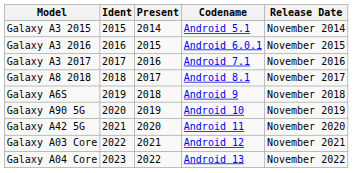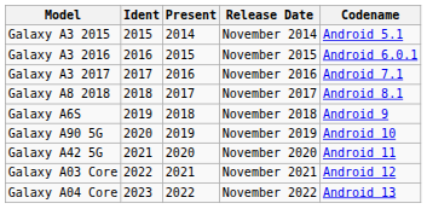 <table class="wikitable">
 <tr>
 <th>Model</th>
 <th>Ident</th>
 <th>Present</th>
+<th>Release Date</th>
 <th>Codename</th>
-<th>Release Date</th>
 </tr>
 <tr>
 <td>Galaxy A3 2015</td>
 <td>2015</td>
 <td>2014</td>
+<td>November 2014</td>
 <td><a href='#'>Android 5.1</a></td>
-<td>November 2014</td>
 </tr>
 <tr>
 <td>Galaxy A3 2016</td>
 <td>2016</td>
 <td>2015</td>
+<td>November 2015</td>
 <td><a href='#'>Android 6.0.1</a></td>
-<td>November 2015</td>
 </tr>
 <tr>
 <td>Galaxy A3 2017</td>
 <td>2017</td>
 <td>2016</td>
+<td>November 2016</td>
 <td><a href='#'>Android 7.1</a></td>
-<td>November 2016</td>
 </tr>
 <tr>
 <td>Galaxy A8 2018</td>
 <td>2018</td>
 <td>2017</td>
+<td>November 2017</td>
 <td><a href='#'>Android 8.1</a></td>
-<td>November 2017</td>
 </tr>
 <tr>
 <td>Galaxy A6S</td>
 <td>2019</td>
 <td>2018</td>
+<td>November 2018</td>
 <td><a href='#'>Android 9</a></td>
-<td>November 2018</td>
 </tr>
 <tr>
 <td>Galaxy A90 5G</td>
 <td>2020</td>
 <td>2019</td>
+<td>November 2019</td>
 <td><a href='#'>Android 10</a></td>
-<td>November 2019</td>
 </tr>
 <tr>
 <td>Galaxy A42 5G</td>
 <td>2021</td>
 <td>2020</td>
+<td>November 2020</td>
 <td><a href='#'>Android 11</a></td>
-<td>November 2020</td>
 </tr>
 <tr>
 <td>Galaxy A03 Core</td>
 <td>2022</td>
 <td>2021</td>
+<td>November 2021</td>
 <td><a href='#'>Android 12</a></td>
-<td>November 2021</td>
 </tr>
 <tr>
 <td>Galaxy A04 Core</td>
 <td>2023</td>
 <td>2022</td>
+<td>November 2022</td>
 <td><a href='#'>Android 13</a></td>
-<td>November 2022</td>
 </tr>
 </table>
